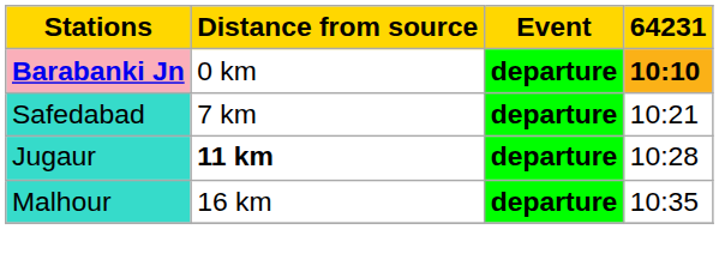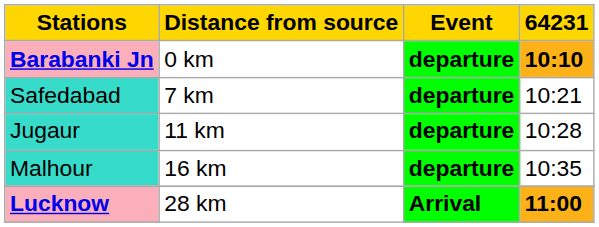 <table class="wikitable sortable" style="background:#ffffff;">
 <tr>
 <th style="background-color:#FFD700">Stations</th>
 <th ! style="background-color:#FFD700">Distance from source</th>
 <th ! style="background-color:#FFD700">Event</th>
 <th ! style="background-color:#FFD700">64231</th>
 </tr>
 <tr>
 <td align="left" style="background-color:#FAAFBA"><strong><a href='#'>Barabanki Jn</a></strong></td>
 <td align="left">0 km</td>
 <td align="left" style="background-color:#00FF00"><strong>departure</strong></td>
 <td align="left" style="background-color:#FBB117"><strong>10:10</strong></td>
 </tr>
 <tr>
 <td align="left" style="background-color:#36DBCA">Safedabad</td>
 <td align="left">7 km</td>
 <td align="left" style="background-color:#00FF00"><strong>departure</strong></td>
 <td align="left">10:21</td>
 </tr>
 <tr>
 <td align="left" style="background-color:#36DBCA">Jugaur</td>
-<td align="left"><strong>11 km</strong></td>
+<td align="left">11 km</td>
 <td align="left" style="background-color:#00FF00"><strong>departure</strong></td>
 <td align="left">10:28</td>
 </tr>
 <tr>
 <td align="left" style="background-color:#36DBCA">Malhour</td>
 <td align="left">16 km</td>
 <td align="left" style="background-color:#00FF00"><strong>departure</strong></td>
 <td align="left">10:35</td>
 </tr>
 <tr>
 </tr>
+<tr>
+<td align="left" style="background-color:#FAAFBA"><strong><a href='#'>Lucknow</a></strong></td>
+<td align="left">28 km</td>
+<td align="left" style="background-color:#00FF00"><strong>Arrival</strong></td>
+<td align="left" style="background-color:#FBB117"><strong>11:00</strong></td>
+</tr>
 </table>
